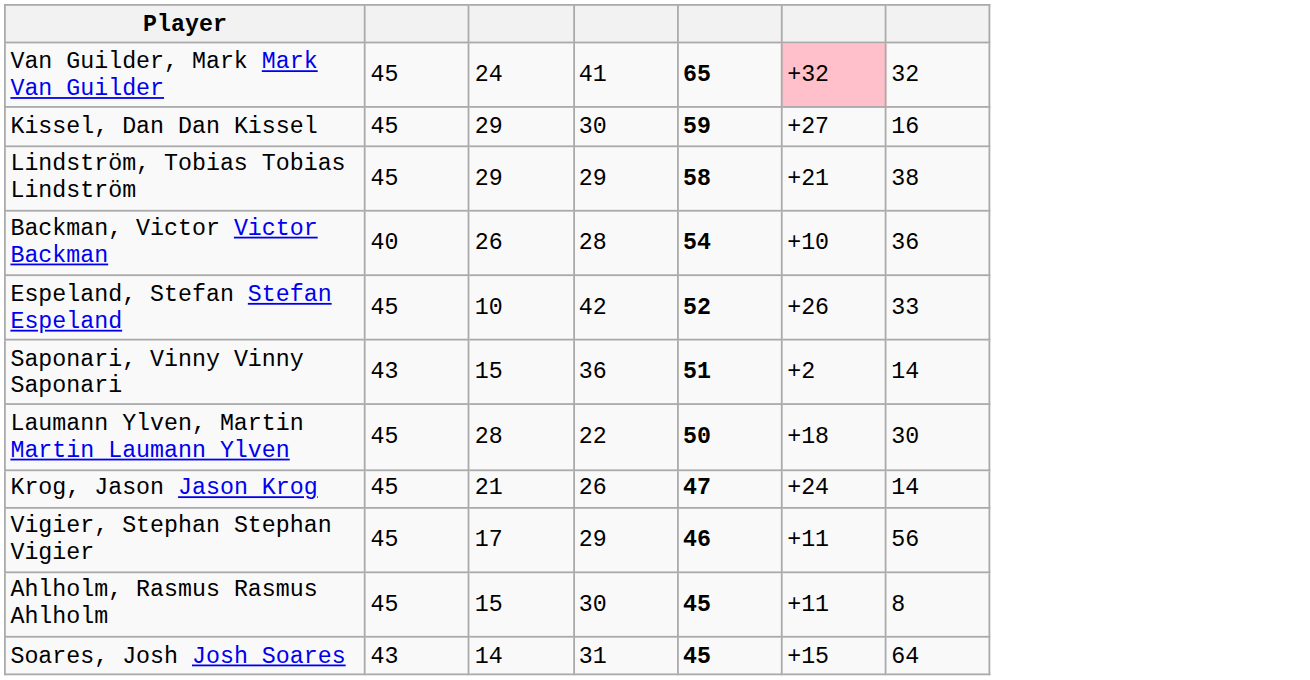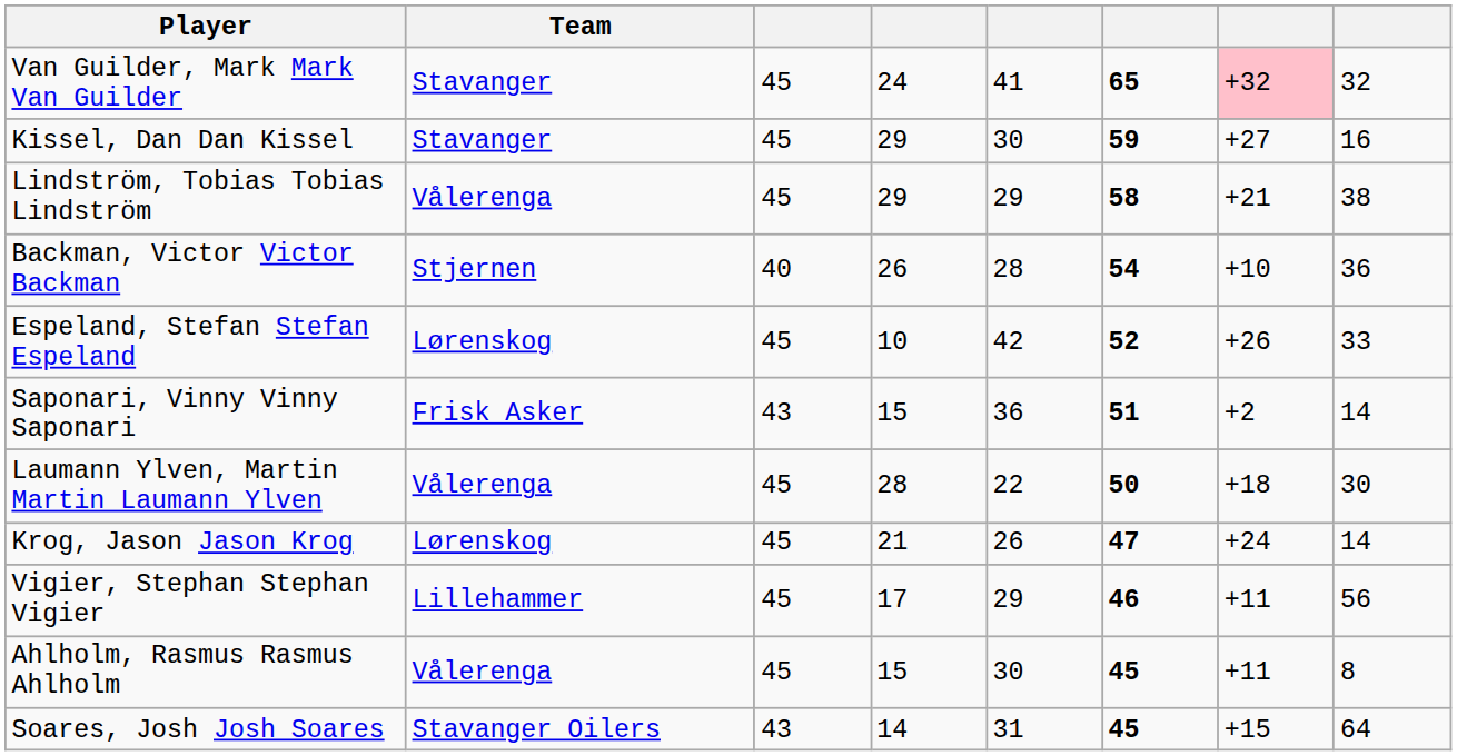 <table class="wikitable sortable">
 <tr>
 <th style="width: 15em;">Player</th>
+<th style="width: 13em;">Team</th>
 <th style="width: 4em;"></th>
 <th style="width: 4em;"></th>
 <th style="width: 4em;"></th>
 <th style="width: 4em;"></th>
 <th style="width: 4em;"></th>
 <th style="width: 4em;"></th>
 </tr>
 <tr>
 <td><span>Van Guilder, Mark</span> <a href='#'>Mark Van Guilder</a></td>
+<td><a href='#'>Stavanger</a></td>
 <td>45</td>
 <td>24</td>
 <td>41</td>
 <td><strong>65</strong></td>
 <td style="background: pink;">+32</td>
 <td>32</td>
 </tr>
 <tr>
 <td><span>Kissel, Dan</span> Dan Kissel</td>
+<td><a href='#'>Stavanger</a></td>
 <td>45</td>
 <td>29</td>
 <td>30</td>
 <td><strong>59</strong></td>
 <td>+27</td>
 <td>16</td>
 </tr>
 <tr>
 <td><span>Lindström, Tobias</span> Tobias Lindström</td>
+<td><a href='#'>Vålerenga</a></td>
 <td>45</td>
 <td>29</td>
 <td>29</td>
 <td><strong>58</strong></td>
 <td>+21</td>
 <td>38</td>
 </tr>
 <tr>
 <td><span>Backman, Victor</span> <a href='#'>Victor Backman</a></td>
+<td><a href='#'>Stjernen</a></td>
 <td>40</td>
 <td>26</td>
 <td>28</td>
 <td><strong>54</strong></td>
 <td>+10</td>
 <td>36</td>
 </tr>
 <tr>
 <td><span>Espeland, Stefan</span> <a href='#'>Stefan Espeland</a></td>
+<td><a href='#'>Lørenskog</a></td>
 <td>45</td>
 <td>10</td>
 <td>42</td>
 <td><strong>52</strong></td>
 <td>+26</td>
 <td>33</td>
 </tr>
 <tr>
 <td><span>Saponari, Vinny</span> Vinny Saponari</td>
+<td><a href='#'>Frisk Asker</a></td>
 <td>43</td>
 <td>15</td>
 <td>36</td>
 <td><strong>51</strong></td>
 <td>+2</td>
 <td>14</td>
 </tr>
 <tr>
 <td><span>Laumann Ylven, Martin</span> <a href='#'>Martin Laumann Ylven</a></td>
+<td><a href='#'>Vålerenga</a></td>
 <td>45</td>
 <td>28</td>
 <td>22</td>
 <td><strong>50</strong></td>
 <td>+18</td>
 <td>30</td>
 </tr>
 <tr>
 <td><span>Krog, Jason</span> <a href='#'>Jason Krog</a></td>
+<td><a href='#'>Lørenskog</a></td>
 <td>45</td>
 <td>21</td>
 <td>26</td>
 <td><strong>47</strong></td>
 <td>+24</td>
 <td>14</td>
 </tr>
 <tr>
 <td><span>Vigier, Stephan</span> Stephan Vigier</td>
+<td><a href='#'>Lillehammer</a></td>
 <td>45</td>
 <td>17</td>
 <td>29</td>
 <td><strong>46</strong></td>
 <td>+11</td>
 <td>56</td>
 </tr>
 <tr>
 <td><span>Ahlholm, Rasmus</span> Rasmus Ahlholm</td>
+<td><a href='#'>Vålerenga</a></td>
 <td>45</td>
 <td>15</td>
 <td>30</td>
 <td><strong>45</strong></td>
 <td>+11</td>
 <td>8</td>
 </tr>
 <tr>
 <td><span>Soares, Josh</span> <a href='#'>Josh Soares</a></td>
+<td><a href='#'>Stavanger Oilers</a></td>
 <td>43</td>
 <td>14</td>
 <td>31</td>
 <td><strong>45</strong></td>
 <td>+15</td>
 <td>64</td>
 </tr>
 </table>
